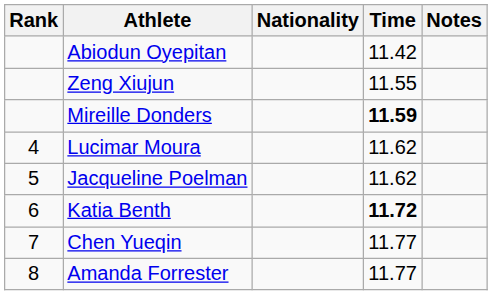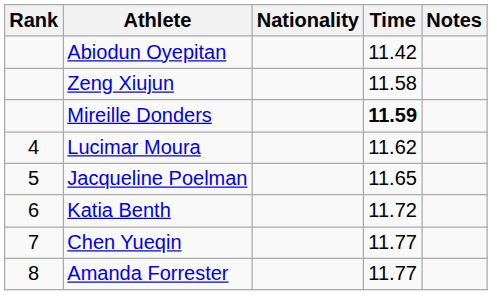 <table class="wikitable sortable" style="text-align:center">
 <tr>
 <th>Rank</th>
 <th>Athlete</th>
 <th>Nationality</th>
 <th>Time</th>
 <th>Notes</th>
 </tr>
 <tr>
 <td></td>
 <td align=left><a href='#'>Abiodun Oyepitan</a></td>
 <td align=left></td>
 <td>11.42</td>
 <td></td>
 </tr>
 <tr>
 <td></td>
 <td align=left><a href='#'>Zeng Xiujun</a></td>
 <td align=left></td>
-<td>11.55</td>
+<td>11.58</td>
 <td></td>
 </tr>
 <tr>
 <td></td>
 <td align=left><a href='#'>Mireille Donders</a></td>
 <td align=left></td>
 <td><strong>11.59</strong></td>
 <td></td>
 </tr>
 <tr>
 <td>4</td>
 <td align=left><a href='#'>Lucimar Moura</a></td>
 <td align=left></td>
 <td>11.62</td>
 <td></td>
 </tr>
 <tr>
 <td>5</td>
 <td align=left><a href='#'>Jacqueline Poelman</a></td>
 <td align=left></td>
-<td>11.62</td>
+<td>11.65</td>
 <td></td>
 </tr>
 <tr>
 <td>6</td>
 <td align=left><a href='#'>Katia Benth</a></td>
 <td align=left></td>
-<td><strong>11.72</strong></td>
+<td>11.72</td>
 <td></td>
 </tr>
 <tr>
 <td>7</td>
 <td align=left><a href='#'>Chen Yueqin</a></td>
 <td align=left></td>
 <td>11.77</td>
 <td></td>
 </tr>
 <tr>
 <td>8</td>
 <td align=left><a href='#'>Amanda Forrester</a></td>
 <td align=left></td>
 <td>11.77</td>
 <td></td>
 </tr>
 </table>
